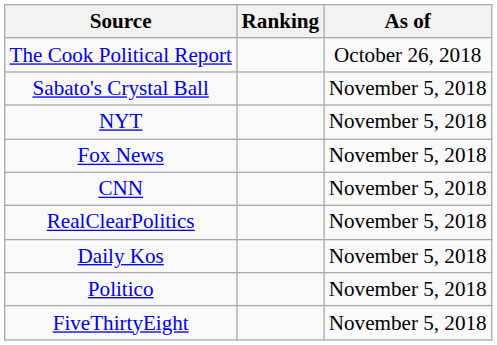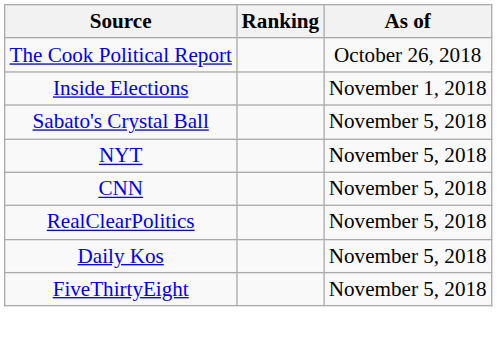 <table class="wikitable" style="text-align:center">
 <tr>
 <th>Source</th>
 <th>Ranking</th>
 <th>As of</th>
 </tr>
 <tr>
 <td><a href='#'>The Cook Political Report</a></td>
 <td></td>
 <td>October 26, 2018</td>
 </tr>
 <tr>
+<td><a href='#'>Inside Elections</a></td>
+<td></td>
+<td>November 1, 2018</td>
+</tr>
+<tr>
 <td><a href='#'>Sabato's Crystal Ball</a></td>
 <td></td>
 <td>November 5, 2018</td>
 </tr>
 <tr>
 <td><a href='#'>NYT</a></td>
-<td></td>
-<td>November 5, 2018</td>
-</tr>
-<tr>
-<td><a href='#'>Fox News</a></td>
 <td></td>
 <td>November 5, 2018</td>
 </tr>
 <tr>
 <td><a href='#'>CNN</a></td>
 <td></td>
 <td>November 5, 2018</td>
 </tr>
 <tr>
 <td><a href='#'>RealClearPolitics</a></td>
 <td></td>
 <td>November 5, 2018</td>
 </tr>
 <tr>
 <td><a href='#'>Daily Kos</a></td>
 <td></td>
 <td>November 5, 2018</td>
 </tr>
 <tr>
-<td><a href='#'>Politico</a></td>
-<td></td>
-<td>November 5, 2018</td>
-</tr>
-<tr>
 <td><a href='#'>FiveThirtyEight</a></td>
 <td></td>
 <td>November 5, 2018</td>
 </tr>
 </table>
